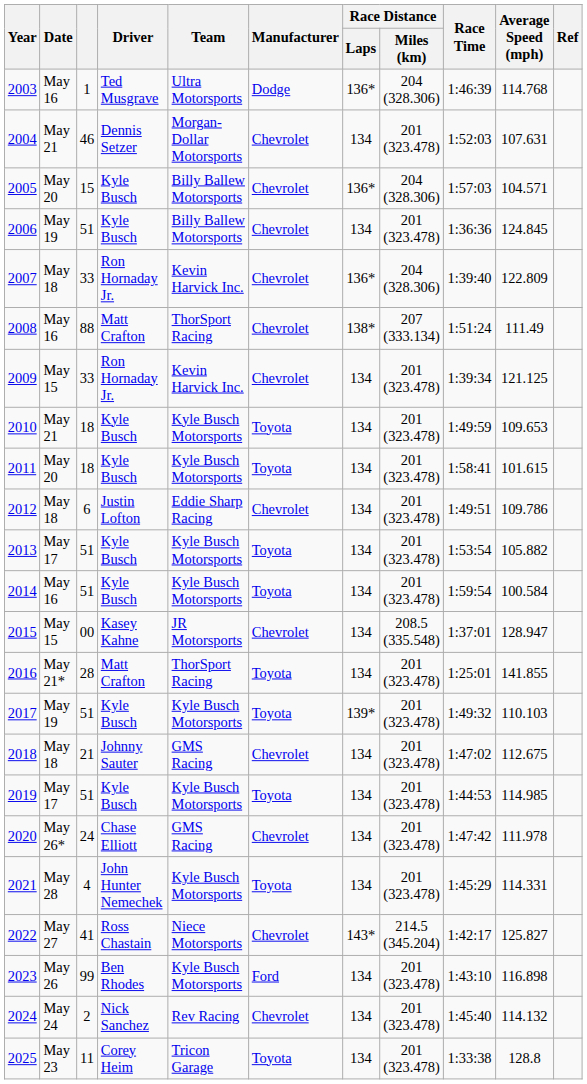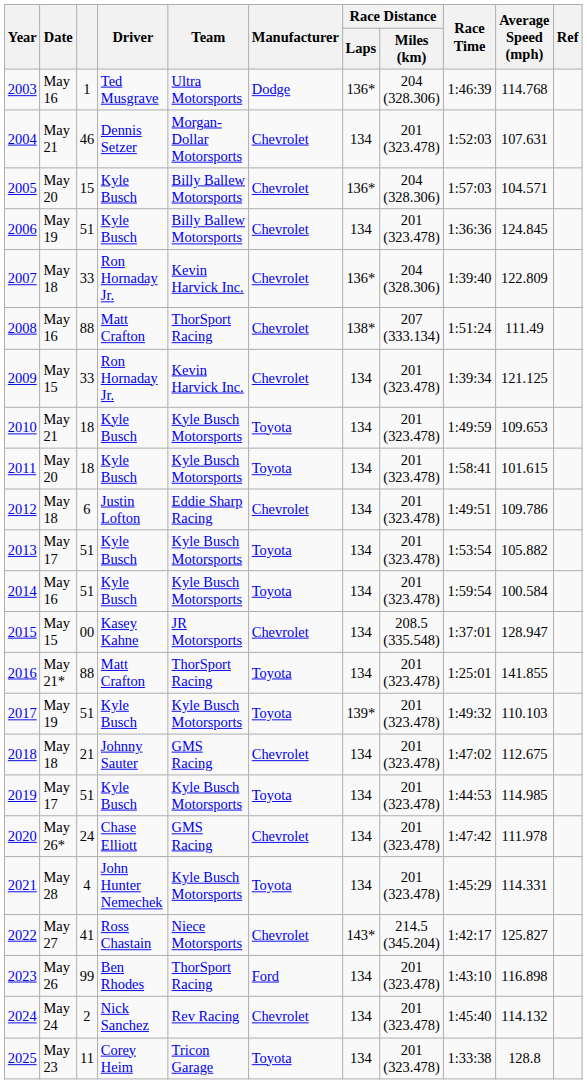 <table class="wikitable" style="font-size: 95%;">
 <tr>
 <th rowspan="2">Year</th>
 <th rowspan="2">Date</th>
 <th rowspan="2"></th>
 <th rowspan="2">Driver</th>
 <th rowspan="2">Team</th>
 <th rowspan="2">Manufacturer</th>
 <th colspan="2">Race Distance</th>
 <th rowspan="2">Race Time</th>
 <th rowspan="2">Average Speed<br>(mph)</th>
 <th rowspan="2">Ref</th>
 </tr>
 <tr>
 <th>Laps</th>
 <th>Miles (km)</th>
 </tr>
 <tr>
 <td><a href='#'>2003</a></td>
 <td>May 16</td>
 <td align="center">1</td>
 <td><a href='#'>Ted Musgrave</a></td>
 <td><a href='#'>Ultra Motorsports</a></td>
 <td><a href='#'>Dodge</a></td>
 <td align="center">136*</td>
 <td align="center">204 (328.306)</td>
 <td align="center">1:46:39</td>
 <td align="center">114.768</td>
 <td align="center"></td>
 </tr>
 <tr>
 <td><a href='#'>2004</a></td>
 <td>May 21</td>
 <td align="center">46</td>
 <td><a href='#'>Dennis Setzer</a></td>
 <td><a href='#'>Morgan-Dollar Motorsports</a></td>
 <td><a href='#'>Chevrolet</a></td>
 <td align="center">134</td>
 <td align="center">201 (323.478)</td>
 <td align="center">1:52:03</td>
 <td align="center">107.631</td>
 <td align="center"></td>
 </tr>
 <tr>
 <td><a href='#'>2005</a></td>
 <td>May 20</td>
 <td align="center">15</td>
 <td><a href='#'>Kyle Busch</a></td>
 <td><a href='#'>Billy Ballew Motorsports</a></td>
 <td><a href='#'>Chevrolet</a></td>
 <td align="center">136*</td>
 <td align="center">204 (328.306)</td>
 <td align="center">1:57:03</td>
 <td align="center">104.571</td>
 <td align="center"></td>
 </tr>
 <tr>
 <td><a href='#'>2006</a></td>
 <td>May 19</td>
 <td align="center">51</td>
 <td><a href='#'>Kyle Busch</a></td>
 <td><a href='#'>Billy Ballew Motorsports</a></td>
 <td><a href='#'>Chevrolet</a></td>
 <td align="center">134</td>
 <td align="center">201 (323.478)</td>
 <td align="center">1:36:36</td>
 <td align="center">124.845</td>
 <td align="center"></td>
 </tr>
 <tr>
 <td><a href='#'>2007</a></td>
 <td>May 18</td>
 <td align="center">33</td>
 <td><a href='#'>Ron Hornaday Jr.</a></td>
 <td><a href='#'>Kevin Harvick Inc.</a></td>
 <td><a href='#'>Chevrolet</a></td>
 <td align="center">136*</td>
 <td align="center">204 (328.306)</td>
 <td align="center">1:39:40</td>
 <td align="center">122.809</td>
 <td align="center"></td>
 </tr>
 <tr>
 <td><a href='#'>2008</a></td>
 <td>May 16</td>
 <td align="center">88</td>
 <td><a href='#'>Matt Crafton</a></td>
 <td><a href='#'>ThorSport Racing</a></td>
 <td><a href='#'>Chevrolet</a></td>
 <td align="center">138*</td>
 <td align="center">207 (333.134)</td>
 <td align="center">1:51:24</td>
 <td align="center">111.49</td>
 <td align="center"></td>
 </tr>
 <tr>
 <td><a href='#'>2009</a></td>
 <td>May 15</td>
 <td align="center">33</td>
 <td><a href='#'>Ron Hornaday Jr.</a></td>
 <td><a href='#'>Kevin Harvick Inc.</a></td>
 <td><a href='#'>Chevrolet</a></td>
 <td align="center">134</td>
 <td align="center">201 (323.478)</td>
 <td align="center">1:39:34</td>
 <td align="center">121.125</td>
 <td align="center"></td>
 </tr>
 <tr>
 <td><a href='#'>2010</a></td>
 <td>May 21</td>
 <td align="center">18</td>
 <td><a href='#'>Kyle Busch</a></td>
 <td><a href='#'>Kyle Busch Motorsports</a></td>
 <td><a href='#'>Toyota</a></td>
 <td align="center">134</td>
 <td align="center">201 (323.478)</td>
 <td align="center">1:49:59</td>
 <td align="center">109.653</td>
 <td align="center"></td>
 </tr>
 <tr>
 <td><a href='#'>2011</a></td>
 <td>May 20</td>
 <td align="center">18</td>
 <td><a href='#'>Kyle Busch</a></td>
 <td><a href='#'>Kyle Busch Motorsports</a></td>
 <td><a href='#'>Toyota</a></td>
 <td align="center">134</td>
 <td align="center">201 (323.478)</td>
 <td align="center">1:58:41</td>
 <td align="center">101.615</td>
 <td align="center"></td>
 </tr>
 <tr>
 <td><a href='#'>2012</a></td>
 <td>May 18</td>
 <td align="center">6</td>
 <td><a href='#'>Justin Lofton</a></td>
 <td><a href='#'>Eddie Sharp Racing</a></td>
 <td><a href='#'>Chevrolet</a></td>
 <td align="center">134</td>
 <td align="center">201 (323.478)</td>
 <td align="center">1:49:51</td>
 <td align="center">109.786</td>
 <td align="center"></td>
 </tr>
 <tr>
 <td><a href='#'>2013</a></td>
 <td>May 17</td>
 <td align="center">51</td>
 <td><a href='#'>Kyle Busch</a></td>
 <td><a href='#'>Kyle Busch Motorsports</a></td>
 <td><a href='#'>Toyota</a></td>
 <td align="center">134</td>
 <td align="center">201 (323.478)</td>
 <td align="center">1:53:54</td>
 <td align="center">105.882</td>
 <td align="center"></td>
 </tr>
 <tr>
 <td><a href='#'>2014</a></td>
 <td>May 16</td>
 <td align="center">51</td>
 <td><a href='#'>Kyle Busch</a></td>
 <td><a href='#'>Kyle Busch Motorsports</a></td>
 <td><a href='#'>Toyota</a></td>
 <td align="center">134</td>
 <td align="center">201 (323.478)</td>
 <td align="center">1:59:54</td>
 <td align="center">100.584</td>
 <td align="center"></td>
 </tr>
 <tr>
 <td><a href='#'>2015</a></td>
 <td>May 15</td>
 <td align="center">00</td>
 <td><a href='#'>Kasey Kahne</a></td>
 <td><a href='#'>JR Motorsports</a></td>
 <td><a href='#'>Chevrolet</a></td>
 <td align="center">134</td>
 <td align="center">208.5 (335.548)</td>
 <td align="center">1:37:01</td>
 <td align="center">128.947</td>
 <td align="center"></td>
 </tr>
 <tr>
 <td><a href='#'>2016</a></td>
 <td>May 21*</td>
-<td align="center">28</td>
+<td align="center">88</td>
 <td><a href='#'>Matt Crafton</a></td>
 <td><a href='#'>ThorSport Racing</a></td>
 <td><a href='#'>Toyota</a></td>
 <td align="center">134</td>
 <td align="center">201 (323.478)</td>
 <td align="center">1:25:01</td>
 <td align="center">141.855</td>
 <td align="center"></td>
 </tr>
 <tr>
 <td><a href='#'>2017</a></td>
 <td>May 19</td>
 <td align="center">51</td>
 <td><a href='#'>Kyle Busch</a></td>
 <td><a href='#'>Kyle Busch Motorsports</a></td>
 <td><a href='#'>Toyota</a></td>
 <td align="center">139*</td>
 <td align="center">201 (323.478)</td>
 <td align="center">1:49:32</td>
 <td align="center">110.103</td>
 <td align="center"></td>
 </tr>
 <tr>
 <td><a href='#'>2018</a></td>
 <td>May 18</td>
 <td align="center">21</td>
 <td><a href='#'>Johnny Sauter</a></td>
 <td><a href='#'>GMS Racing</a></td>
 <td><a href='#'>Chevrolet</a></td>
 <td align="center">134</td>
 <td align="center">201 (323.478)</td>
 <td align="center">1:47:02</td>
 <td align="center">112.675</td>
 <td align="center"></td>
 </tr>
 <tr>
 <td><a href='#'>2019</a></td>
 <td>May 17</td>
 <td align="center">51</td>
 <td><a href='#'>Kyle Busch</a></td>
 <td><a href='#'>Kyle Busch Motorsports</a></td>
 <td><a href='#'>Toyota</a></td>
 <td align="center">134</td>
 <td align="center">201 (323.478)</td>
 <td align="center">1:44:53</td>
 <td align="center">114.985</td>
 <td align="center"></td>
 </tr>
 <tr>
 <td><a href='#'>2020</a></td>
 <td>May 26*</td>
 <td align="center">24</td>
 <td><a href='#'>Chase Elliott</a></td>
 <td><a href='#'>GMS Racing</a></td>
 <td><a href='#'>Chevrolet</a></td>
 <td align="center">134</td>
 <td align="center">201 (323.478)</td>
 <td align="center">1:47:42</td>
 <td align="center">111.978</td>
 <td align="center"></td>
 </tr>
 <tr>
 <td><a href='#'>2021</a></td>
 <td>May 28</td>
 <td align="center">4</td>
 <td><a href='#'>John Hunter Nemechek</a></td>
 <td><a href='#'>Kyle Busch Motorsports</a></td>
 <td><a href='#'>Toyota</a></td>
 <td align="center">134</td>
 <td align="center">201 (323.478)</td>
 <td align="center">1:45:29</td>
 <td align="center">114.331</td>
 <td align="center"></td>
 </tr>
 <tr>
 <td><a href='#'>2022</a></td>
 <td>May 27</td>
 <td align="center">41</td>
 <td><a href='#'>Ross Chastain</a></td>
 <td><a href='#'>Niece Motorsports</a></td>
 <td><a href='#'>Chevrolet</a></td>
 <td align="center">143*</td>
 <td align="center">214.5 (345.204)</td>
 <td align="center">1:42:17</td>
 <td align="center">125.827</td>
 <td align="center"></td>
 </tr>
 <tr>
 <td><a href='#'>2023</a></td>
 <td>May 26</td>
 <td align="center">99</td>
 <td><a href='#'>Ben Rhodes</a></td>
-<td><a href='#'>Kyle Busch Motorsports</a></td>
+<td><a href='#'>ThorSport Racing</a></td>
 <td><a href='#'>Ford</a></td>
 <td align="center">134</td>
 <td align="center">201 (323.478)</td>
 <td align="center">1:43:10</td>
 <td align="center">116.898</td>
 <td align="center"></td>
 </tr>
 <tr>
 <td><a href='#'>2024</a></td>
 <td>May 24</td>
 <td align="center">2</td>
 <td><a href='#'>Nick Sanchez</a></td>
 <td><a href='#'>Rev Racing</a></td>
 <td><a href='#'>Chevrolet</a></td>
 <td align="center">134</td>
 <td align="center">201 (323.478)</td>
 <td align="center">1:45:40</td>
 <td align="center">114.132</td>
 <td align="center"></td>
 </tr>
 <tr>
 <td><a href='#'>2025</a></td>
 <td>May 23</td>
 <td align="center">11</td>
 <td><a href='#'>Corey Heim</a></td>
 <td><a href='#'>Tricon Garage</a></td>
 <td><a href='#'>Toyota</a></td>
 <td align="center">134</td>
 <td align="center">201 (323.478)</td>
 <td align="center">1:33:38</td>
 <td align="center">128.8</td>
 <td align="center"></td>
 </tr>
 </table>
